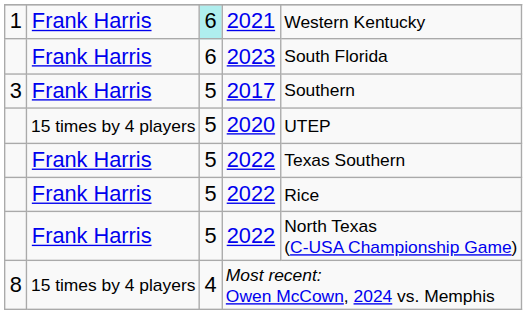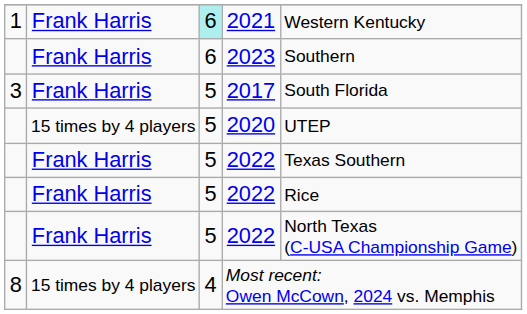 <table class="wikitable">
 <tr>
 </tr>
 <tr>
 <td>1</td>
 <td><a href='#'>Frank Harris</a></td>
 <td style="background: paleturquoise;"><abbr>6</abbr></td>
 <td><a href='#'>2021</a></td>
 <td style="font-size:80%;">Western Kentucky</td>
 </tr>
 <tr>
 <td></td>
 <td><a href='#'>Frank Harris</a></td>
 <td><abbr>6</abbr></td>
 <td><a href='#'>2023</a></td>
-<td style="font-size:80%;">South Florida</td>
+<td style="font-size:80%;">Southern</td>
 </tr>
 <tr>
 <td>3</td>
 <td><a href='#'>Frank Harris</a></td>
 <td><abbr>5</abbr></td>
 <td><a href='#'>2017</a></td>
-<td style="font-size:80%;">Southern</td>
+<td style="font-size:80%;">South Florida</td>
 </tr>
 <tr>
 <td></td>
 <td style="font-size:80%;">15 times by 4 players</td>
 <td><abbr>5</abbr></td>
 <td><a href='#'>2020</a></td>
 <td style="font-size:80%;">UTEP</td>
 </tr>
 <tr>
 <td></td>
 <td><a href='#'>Frank Harris</a></td>
 <td><abbr>5</abbr></td>
 <td><a href='#'>2022</a></td>
 <td style="font-size:80%;">Texas Southern</td>
 </tr>
 <tr>
 <td></td>
 <td><a href='#'>Frank Harris</a></td>
 <td><abbr>5</abbr></td>
 <td><a href='#'>2022</a></td>
 <td style="font-size:80%;">Rice</td>
 </tr>
 <tr>
 <td></td>
 <td><a href='#'>Frank Harris</a></td>
 <td><abbr>5</abbr></td>
 <td><a href='#'>2022</a></td>
 <td style="font-size:80%;">North Texas<br>(<a href='#'>C-USA Championship Game</a>)</td>
 </tr>
 <tr>
 <td>8</td>
 <td style="font-size:80%;">15 times by 4 players</td>
 <td>4</td>
 <td colspan=2 style="font-size:80%;"><em>Most recent:</em><br><a href='#'>Owen McCown</a>, <a href='#'>2024</a> <abbr>vs. Memphis</abbr><br></td>
 </tr>
 </table>
